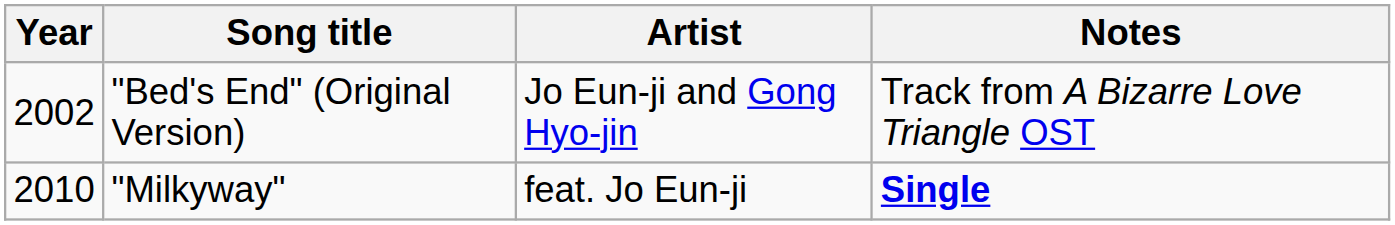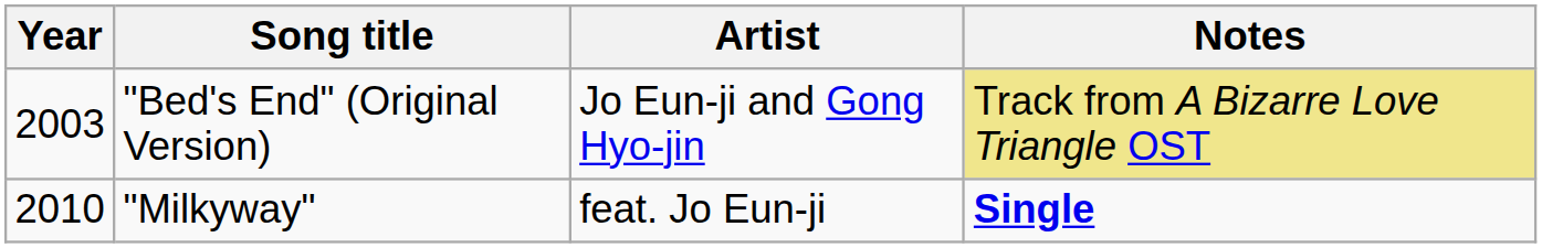 <table class="wikitable sortable" border="1">
 <tr>
 <th>Year</th>
 <th>Song title</th>
 <th>Artist</th>
 <th class="unsortable">Notes</th>
 </tr>
 <tr>
-<td>2002</td>
+<td>2003</td>
 <td> "Bed's End" (Original Version)</td>
 <td>Jo Eun-ji and <a href='#'>Gong Hyo-jin</a></td>
-<td>Track from <em>A Bizarre Love Triangle</em> <a href='#'>OST</a></td>
+<td style="background: khaki;">Track from <em>A Bizarre Love Triangle</em> <a href='#'>OST</a></td>
 </tr>
 <tr>
 <td>2010</td>
 <td>"Milkyway"</td>
 <td> feat. Jo Eun-ji</td>
 <td><strong><a href='#'>Single</a></strong></td>
 </tr>
 </table>
